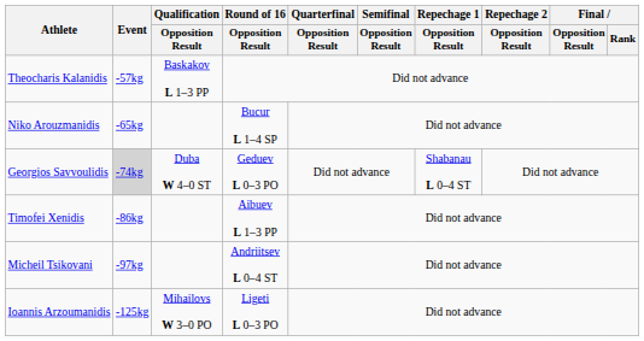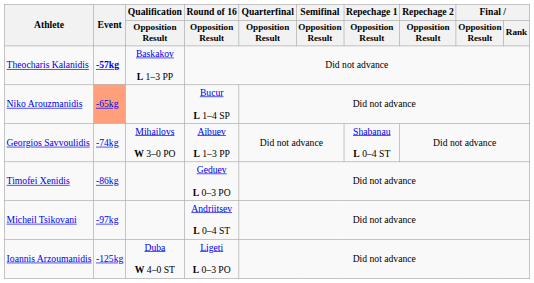 <table class="wikitable" style="font-size:90%">
 <tr>
 <th rowspan=2>Athlete</th>
 <th rowspan=2>Event</th>
 <th>Qualification</th>
 <th>Round of 16</th>
 <th>Quarterfinal</th>
 <th>Semifinal</th>
 <th>Repechage 1</th>
 <th>Repechage 2</th>
 <th colspan=2>Final / </th>
 </tr>
 <tr style="font-size: 95%">
 <th>Opposition<br>Result</th>
 <th>Opposition<br>Result</th>
 <th>Opposition<br>Result</th>
 <th>Opposition<br>Result</th>
 <th>Opposition<br>Result</th>
 <th>Opposition<br>Result</th>
 <th>Opposition<br>Result</th>
 <th>Rank</th>
 </tr>
 <tr align=center>
 <td align=left><a href='#'>Theocharis Kalanidis</a></td>
-<td align=left><a href='#'>-57kg</a></td>
+<td align=left><strong><a href='#'>-57kg</a></strong></td>
 <td><a href='#'>Baskakov</a><br><br><strong>L</strong> 1–3 PP</td>
 <td colspan=7>Did not advance</td>
 </tr>
 <tr align=center>
 <td align=left><a href='#'>Niko Arouzmanidis</a></td>
-<td align=left><a href='#'>-65kg</a></td>
+<td align=left style="background: lightsalmon;"><a href='#'>-65kg</a></td>
 <td></td>
 <td><a href='#'>Bucur</a><br><br><strong>L</strong> 1–4 SP</td>
 <td colspan=6>Did not advance</td>
 </tr>
 <tr align=center>
 <td align=left><a href='#'>Georgios Savvoulidis</a></td>
-<td align=left style="background: lightgrey;"><a href='#'>-74kg</a></td>
-<td><a href='#'>Duba</a><br><br><strong>W</strong> 4–0 ST</td>
-<td><a href='#'>Geduev</a><br><br><strong>L</strong> 0–3 PO</td>
+<td align=left><a href='#'>-74kg</a></td>
+<td><a href='#'>Mihailovs</a><br><br><strong>W</strong> 3–0 PO</td>
+<td><a href='#'>Aibuev</a><br><br><strong>L</strong> 1–3 PP</td>
 <td colspan=2>Did not advance</td>
 <td><a href='#'>Shabanau</a><br><br><strong>L</strong> 0–4 ST</td>
 <td colspan=3>Did not advance</td>
 </tr>
 <tr align=center>
 <td align=left><a href='#'>Timofei Xenidis</a></td>
 <td align=left><a href='#'>-86kg</a></td>
 <td></td>
-<td><a href='#'>Aibuev</a><br><br><strong>L</strong> 1–3 PP</td>
+<td><a href='#'>Geduev</a><br><br><strong>L</strong> 0–3 PO</td>
 <td colspan=6>Did not advance</td>
 </tr>
 <tr align=center>
 <td align=left><a href='#'>Micheil Tsikovani</a></td>
 <td align=left><a href='#'>-97kg</a></td>
 <td></td>
 <td><a href='#'>Andriitsev</a><br><br><strong>L</strong> 0–4 ST</td>
 <td colspan=6>Did not advance</td>
 </tr>
 <tr align=center>
 <td align=left><a href='#'>Ioannis Arzoumanidis</a></td>
 <td align=left><a href='#'>-125kg</a></td>
-<td><a href='#'>Mihailovs</a><br><br><strong>W</strong> 3–0 PO</td>
+<td><a href='#'>Duba</a><br><br><strong>W</strong> 4–0 ST</td>
 <td><a href='#'>Ligeti</a><br><br><strong>L</strong> 0–3 PO</td>
 <td colspan=6>Did not advance</td>
 </tr>
 </table>
